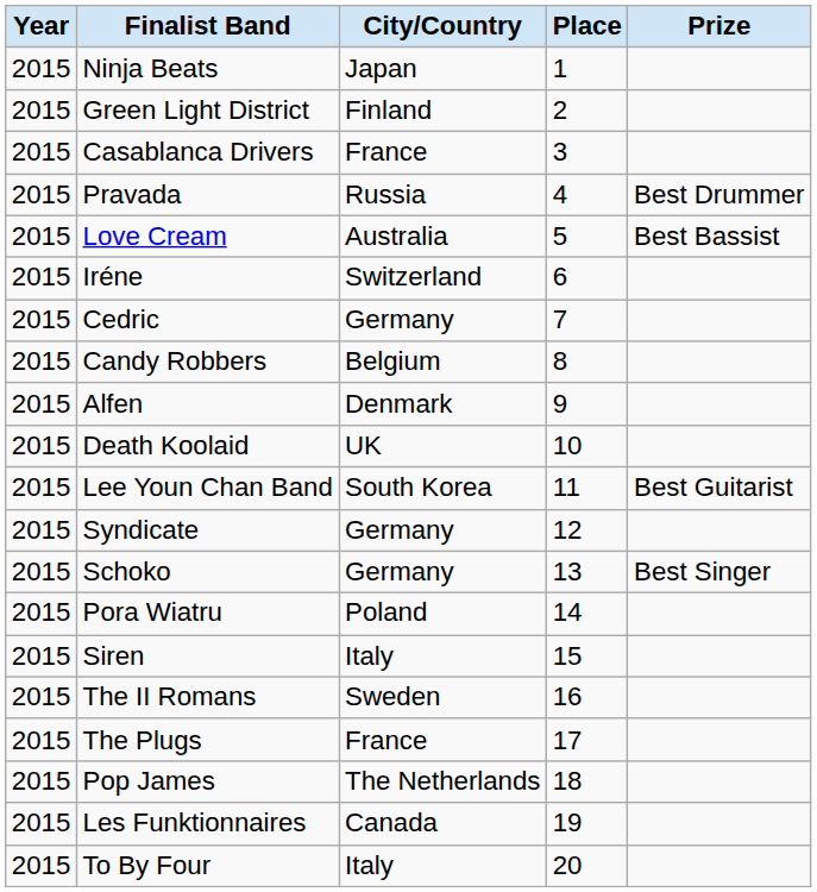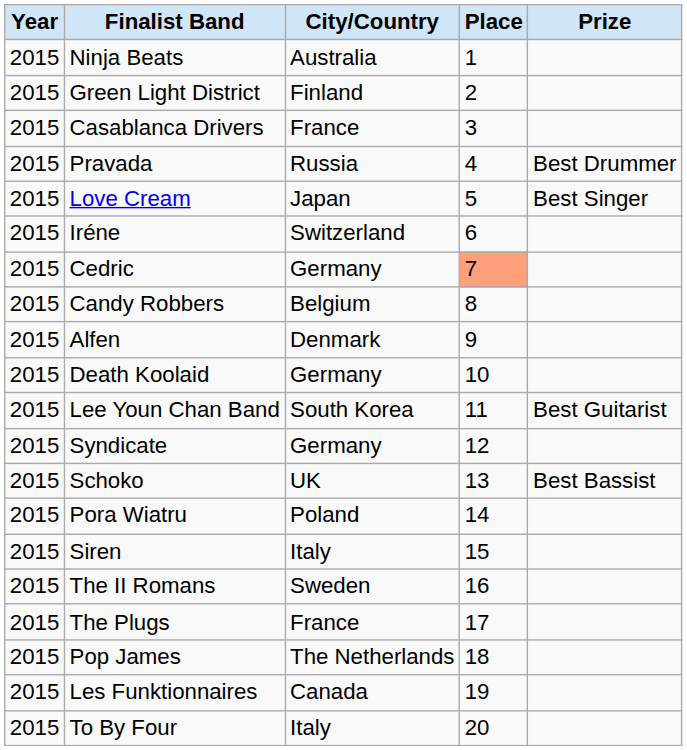 <table class="wikitable collapsible">
 <tr>
 <th style="background:#d0e5f5">Year</th>
 <th style="background:#d0e5f5">Finalist Band</th>
 <th style="background:#d0e5f5">City/Country</th>
 <th style="background:#d0e5f5">Place</th>
 <th style="background:#d0e5f5">Prize</th>
 </tr>
 <tr>
 <td>2015</td>
 <td>Ninja Beats</td>
-<td>Japan</td>
+<td>Australia</td>
 <td>1</td>
 <td></td>
 </tr>
 <tr>
 <td>2015</td>
 <td>Green Light District</td>
 <td>Finland</td>
 <td>2</td>
 <td></td>
 </tr>
 <tr>
 <td>2015</td>
 <td>Casablanca Drivers</td>
 <td>France</td>
 <td>3</td>
 <td></td>
 </tr>
 <tr>
 <td>2015</td>
 <td>Pravada</td>
 <td>Russia</td>
 <td>4</td>
 <td>Best Drummer</td>
 </tr>
 <tr>
 <td>2015</td>
 <td><a href='#'>Love Cream</a></td>
-<td>Australia</td>
+<td>Japan</td>
 <td>5</td>
-<td>Best Bassist</td>
+<td>Best Singer</td>
 </tr>
 <tr>
 <td>2015</td>
 <td>Iréne</td>
 <td>Switzerland</td>
 <td>6</td>
 <td></td>
 </tr>
 <tr>
 <td>2015</td>
 <td>Cedric</td>
 <td>Germany</td>
-<td>7</td>
+<td style="background: lightsalmon;">7</td>
 <td></td>
 </tr>
 <tr>
 <td>2015</td>
 <td>Candy Robbers</td>
 <td>Belgium</td>
 <td>8</td>
 <td></td>
 </tr>
 <tr>
 <td>2015</td>
 <td>Alfen</td>
 <td>Denmark</td>
 <td>9</td>
 <td></td>
 </tr>
 <tr>
 <td>2015</td>
 <td>Death Koolaid</td>
-<td>UK</td>
+<td>Germany</td>
 <td>10</td>
 <td></td>
 </tr>
 <tr>
 <td>2015</td>
 <td>Lee Youn Chan Band</td>
 <td>South Korea</td>
 <td>11</td>
 <td>Best Guitarist</td>
 </tr>
 <tr>
 <td>2015</td>
 <td>Syndicate</td>
 <td>Germany</td>
 <td>12</td>
 <td></td>
 </tr>
 <tr>
 <td>2015</td>
 <td>Schoko</td>
-<td>Germany</td>
+<td>UK</td>
 <td>13</td>
-<td>Best Singer</td>
+<td>Best Bassist</td>
 </tr>
 <tr>
 <td>2015</td>
 <td>Pora Wiatru</td>
 <td>Poland</td>
 <td>14</td>
 <td></td>
 </tr>
 <tr>
 <td>2015</td>
 <td>Siren</td>
 <td>Italy</td>
 <td>15</td>
 <td></td>
 </tr>
 <tr>
 <td>2015</td>
 <td>The II Romans</td>
 <td>Sweden</td>
 <td>16</td>
 <td></td>
 </tr>
 <tr>
 <td>2015</td>
 <td>The Plugs</td>
 <td>France</td>
 <td>17</td>
 <td></td>
 </tr>
 <tr>
 <td>2015</td>
 <td>Pop James</td>
 <td>The Netherlands</td>
 <td>18</td>
 <td></td>
 </tr>
 <tr>
 <td>2015</td>
 <td>Les Funktionnaires</td>
 <td>Canada</td>
 <td>19</td>
 <td></td>
 </tr>
 <tr>
 <td>2015</td>
 <td>To By Four</td>
 <td>Italy</td>
 <td>20</td>
 <td></td>
 </tr>
 </table>
